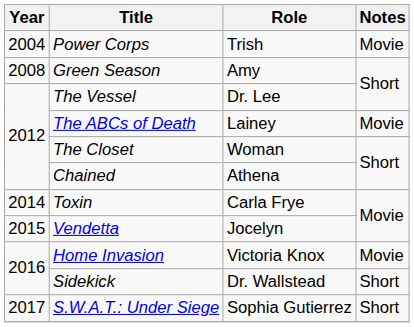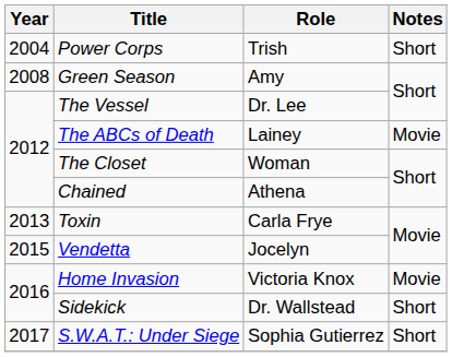 <table class="wikitable sortable">
 <tr>
 <th>Year</th>
 <th>Title</th>
 <th>Role</th>
 <th>Notes</th>
 </tr>
 <tr>
 <td>2004</td>
 <td><em>Power Corps</em></td>
 <td>Trish</td>
-<td>Movie</td>
+<td>Short</td>
 </tr>
 <tr>
 <td>2008</td>
 <td><em>Green Season</em></td>
 <td>Amy</td>
 <td rowspan="2">Short</td>
 </tr>
 <tr>
 <td rowspan="4">2012</td>
 <td><em>The Vessel</em></td>
 <td>Dr. Lee</td>
 </tr>
 <tr>
 <td><em><a href='#'>The ABCs of Death</a></em></td>
 <td>Lainey</td>
 <td>Movie</td>
 </tr>
 <tr>
 <td><em>The Closet</em></td>
 <td>Woman</td>
 <td rowspan="2">Short</td>
 </tr>
 <tr>
 <td><em>Chained</em></td>
 <td>Athena</td>
 </tr>
 <tr>
-<td>2014</td>
+<td>2013</td>
 <td><em>Toxin</em></td>
 <td>Carla Frye</td>
 <td rowspan="2">Movie</td>
 </tr>
 <tr>
 <td>2015</td>
 <td><em><a href='#'>Vendetta</a></em></td>
 <td>Jocelyn</td>
 </tr>
 <tr>
 <td rowspan="2">2016</td>
 <td><em><a href='#'>Home Invasion</a></em></td>
 <td>Victoria Knox</td>
 <td>Movie</td>
 </tr>
 <tr>
 <td><em>Sidekick</em></td>
 <td>Dr. Wallstead</td>
 <td>Short</td>
 </tr>
 <tr>
 <td>2017</td>
 <td><em><a href='#'>S.W.A.T.: Under Siege</a></em></td>
 <td>Sophia Gutierrez</td>
 <td>Short</td>
 </tr>
 <tr>
 </tr>
 </table>
